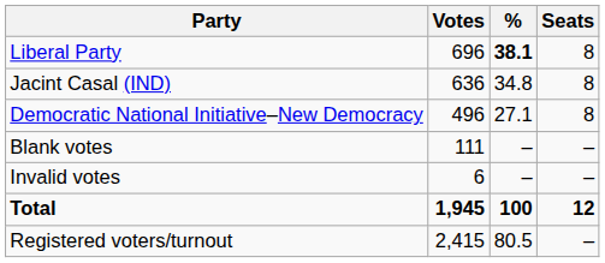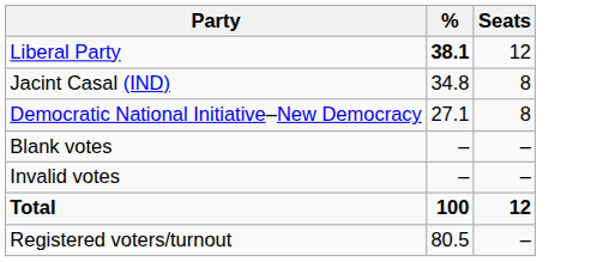 <table class=wikitable style=text-align:right>
 <tr>
 <th>Party</th>
-<th>Votes</th>
 <th>%</th>
 <th>Seats</th>
 </tr>
 <tr>
 <td align=left><a href='#'>Liberal Party</a></td>
-<td>696</td>
 <td><strong>38.1</strong></td>
-<td>8</td>
+<td>12</td>
 </tr>
 <tr>
 <td align=left>Jacint Casal <a href='#'>(IND)</a></td>
-<td>636</td>
 <td>34.8</td>
 <td>8</td>
 </tr>
 <tr>
 <td align=left><a href='#'>Democratic National Initiative</a>–<a href='#'>New Democracy</a></td>
-<td>496</td>
 <td>27.1</td>
 <td>8</td>
 </tr>
 <tr>
 <td align=left>Blank votes</td>
-<td>111</td>
 <td>–</td>
 <td>–</td>
 </tr>
 <tr>
 <td align=left>Invalid votes</td>
-<td>6</td>
 <td>–</td>
 <td>–</td>
 </tr>
 <tr style="font-weight:bold">
 <td align=left>Total</td>
-<td>1,945</td>
 <td>100</td>
 <td>12</td>
 </tr>
 <tr>
 <td align=left>Registered voters/turnout</td>
-<td>2,415</td>
 <td>80.5</td>
 <td>–</td>
 </tr>
 </table>
